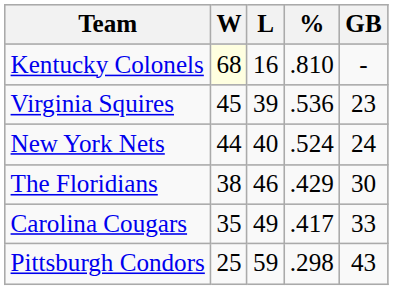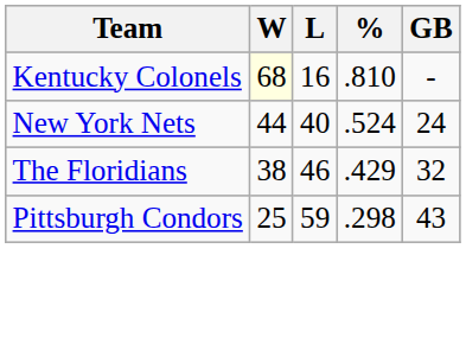 <table class="wikitable" style="text-align: center;">
 <tr>
 <th>Team</th>
 <th>W</th>
 <th>L</th>
 <th>%</th>
 <th>GB</th>
 </tr>
 <tr>
 <td align="left"><a href='#'>Kentucky Colonels</a></td>
 <td style="background: lightyellow;">68</td>
 <td>16</td>
 <td>.810</td>
 <td>-</td>
 </tr>
 <tr>
-<td align="left"><a href='#'>Virginia Squires</a></td>
-<td>45</td>
-<td>39</td>
-<td>.536</td>
-<td>23</td>
-</tr>
-<tr>
 <td align="left"><a href='#'>New York Nets</a></td>
 <td>44</td>
 <td>40</td>
 <td>.524</td>
 <td>24</td>
 </tr>
 <tr>
 <td align="left"><a href='#'>The Floridians</a></td>
 <td>38</td>
 <td>46</td>
 <td>.429</td>
-<td>30</td>
-</tr>
-<tr>
-<td align="left"><a href='#'>Carolina Cougars</a></td>
-<td>35</td>
-<td>49</td>
-<td>.417</td>
-<td>33</td>
+<td>32</td>
 </tr>
 <tr>
 <td align="left"><a href='#'>Pittsburgh Condors</a></td>
 <td>25</td>
 <td>59</td>
 <td>.298</td>
 <td>43</td>
 </tr>
 </table>
